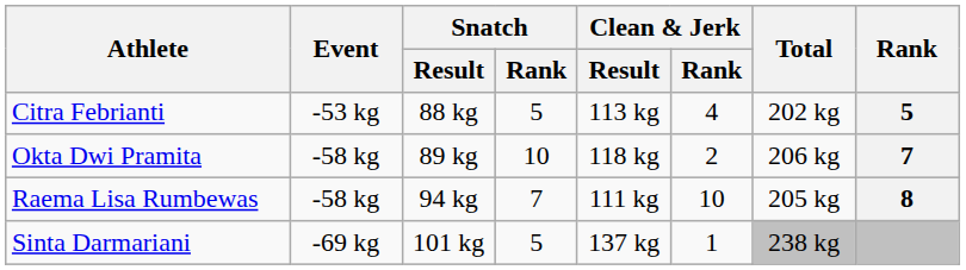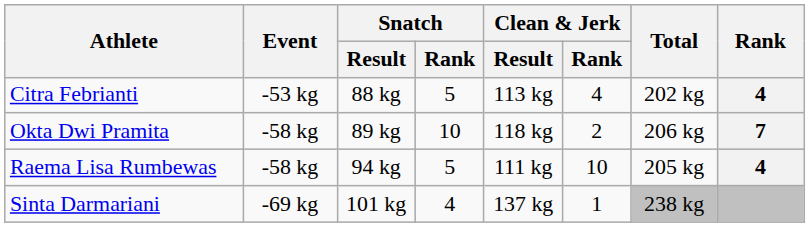 <table class="wikitable" style="font-size:90%">
 <tr>
 <th width=150 rowspan="2">Athlete</th>
 <th width=55 rowspan="2">Event</th>
 <th width=90 colspan="2">Snatch</th>
 <th width=90 colspan="2">Clean & Jerk</th>
 <th width=50 rowspan="2">Total</th>
 <th width=50 rowspan="2">Rank</th>
 </tr>
 <tr>
 <th>Result</th>
 <th>Rank</th>
 <th>Result</th>
 <th>Rank</th>
 </tr>
 <tr>
 <td><a href='#'>Citra Febrianti</a></td>
 <td align="center">-53 kg</td>
 <td align="center">88 kg</td>
 <td align="center">5</td>
 <td align="center">113 kg</td>
 <td align="center">4</td>
 <td align="center">202 kg</td>
-<th align="center">5</th>
+<th align="center">4</th>
 </tr>
 <tr>
 <td><a href='#'>Okta Dwi Pramita</a></td>
 <td align="center">-58 kg</td>
 <td align="center">89 kg</td>
 <td align="center">10</td>
 <td align="center">118 kg</td>
 <td align="center">2</td>
 <td align="center">206 kg</td>
 <th align="center">7</th>
 </tr>
 <tr>
 <td><a href='#'>Raema Lisa Rumbewas</a></td>
 <td align="center">-58 kg</td>
 <td align="center">94 kg</td>
-<td align="center">7</td>
+<td align="center">5</td>
 <td align="center">111 kg</td>
 <td align="center">10</td>
 <td align="center">205 kg</td>
-<th align="center">8</th>
+<th align="center">4</th>
 </tr>
 <tr>
 <td><a href='#'>Sinta Darmariani</a></td>
 <td align="center">-69 kg</td>
 <td align="center">101 kg</td>
-<td align="center">5</td>
+<td align="center">4</td>
 <td align="center">137 kg</td>
 <td align="center">1</td>
 <td align="center" bgcolor="silver">238 kg</td>
 <td align="center" bgcolor="silver"></td>
 </tr>
 </table>
